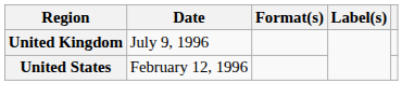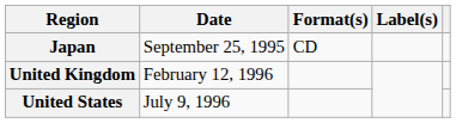 <table class="wikitable plainrowheaders">
 <tr>
 <th scope="col">Region</th>
 <th scope="col">Date</th>
 <th scope="col">Format(s)</th>
 <th scope="col">Label(s)</th>
 <th scope="col"></th>
 </tr>
 <tr>
+<th scope="row">Japan</th>
+<td>September 25, 1995</td>
+<td>CD</td>
+<td></td>
+<td></td>
+</tr>
+<tr>
 <th scope="row">United Kingdom</th>
-<td>July 9, 1996</td>
+<td>February 12, 1996</td>
 <td></td>
 <td rowspan="2"></td>
 <td></td>
 </tr>
 <tr>
 <th scope="row">United States</th>
-<td>February 12, 1996</td>
+<td>July 9, 1996</td>
 <td></td>
 <td></td>
 </tr>
 </table>
